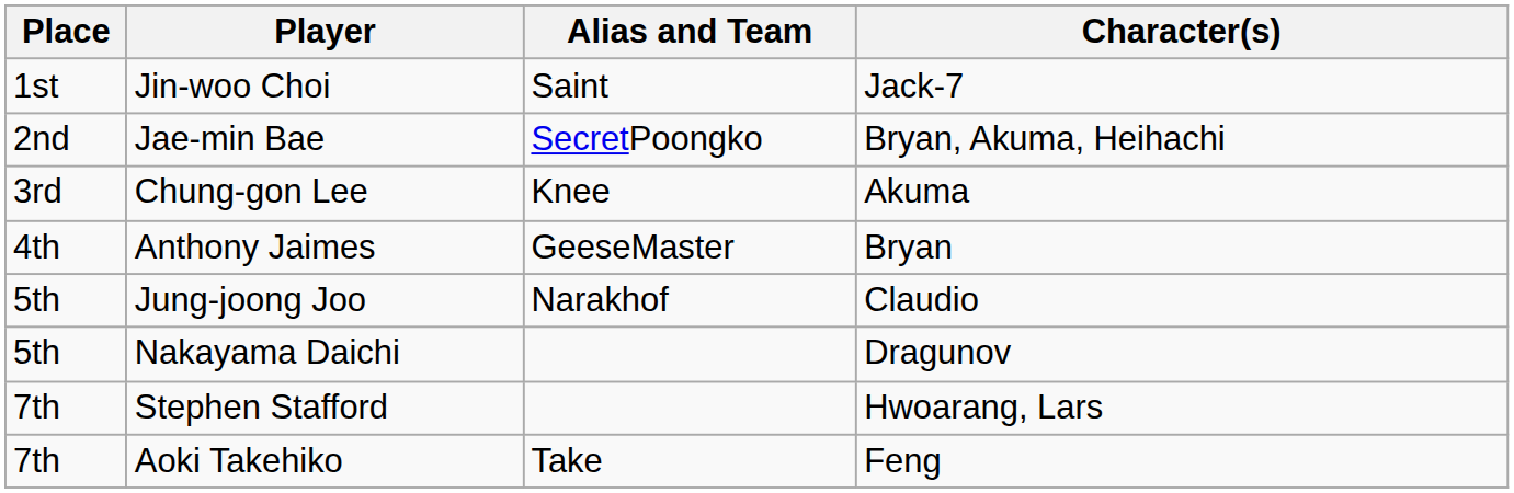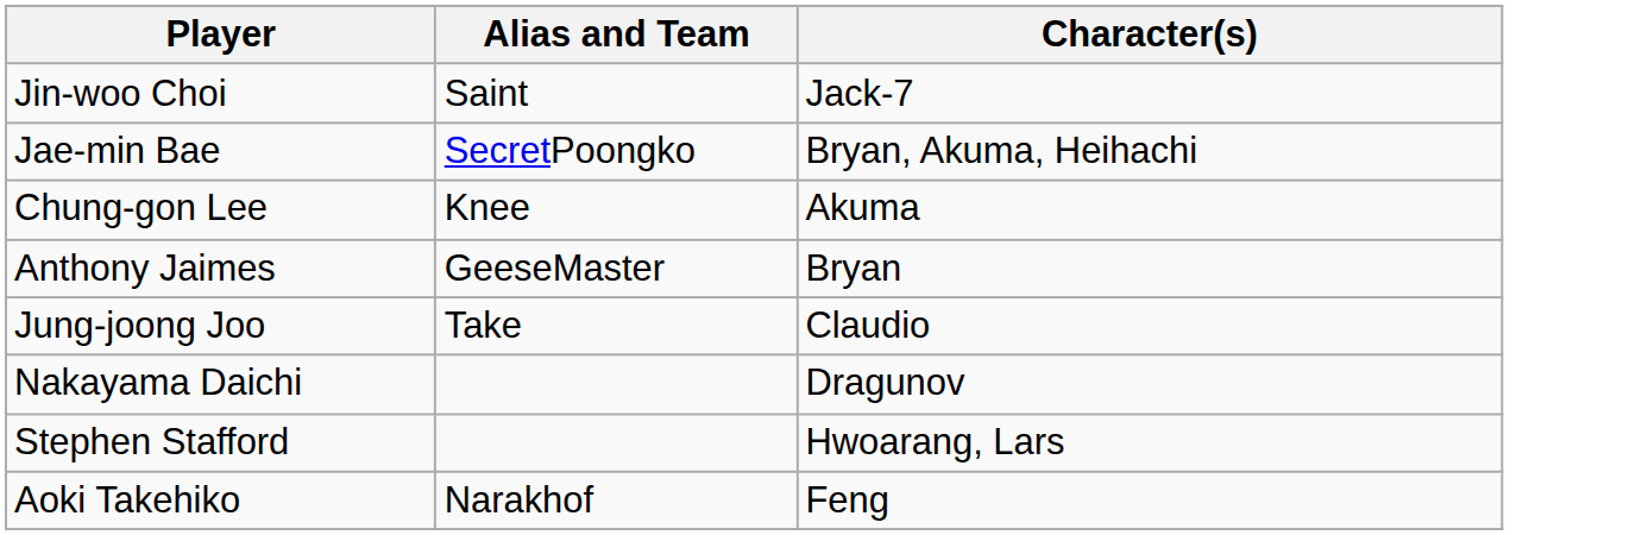 <table class="wikitable">
 <tr>
-<th style="width:50px;">Place</th>
 <th style="width:180px;">Player</th>
 <th style="width:150px;">Alias and Team</th>
 <th style="width:300px;">Character(s)</th>
 </tr>
 <tr>
-<td>1st</td>
 <td> Jin-woo Choi</td>
 <td>Saint</td>
 <td>Jack-7</td>
 </tr>
 <tr>
-<td>2nd</td>
 <td> Jae-min Bae</td>
 <td><a href='#'>Secret</a>Poongko</td>
 <td>Bryan, Akuma, Heihachi</td>
 </tr>
 <tr>
-<td>3rd</td>
 <td> Chung-gon Lee</td>
 <td>Knee</td>
 <td>Akuma</td>
 </tr>
 <tr>
-<td>4th</td>
 <td> Anthony Jaimes</td>
 <td>GeeseMaster</td>
 <td>Bryan</td>
 </tr>
 <tr>
-<td>5th</td>
 <td> Jung-joong Joo</td>
-<td>Narakhof</td>
+<td>Take</td>
 <td>Claudio</td>
 </tr>
 <tr>
-<td>5th</td>
 <td> Nakayama Daichi</td>
 <td></td>
 <td>Dragunov</td>
 </tr>
 <tr>
-<td>7th</td>
 <td> Stephen Stafford</td>
 <td></td>
 <td>Hwoarang, Lars</td>
 </tr>
 <tr>
-<td>7th</td>
 <td> Aoki Takehiko</td>
-<td>Take</td>
+<td>Narakhof</td>
 <td>Feng</td>
 </tr>
 </table>
